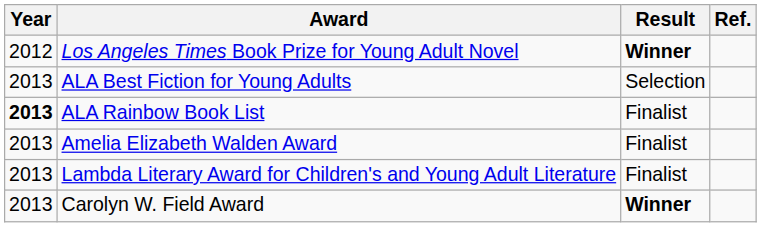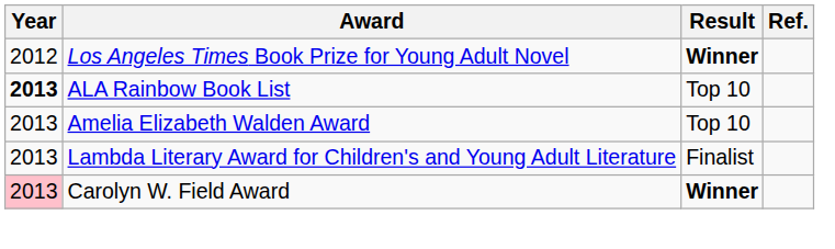 <table class="wikitable sortable mw-collapsible">
 <tr>
 <th>Year</th>
 <th>Award</th>
 <th>Result</th>
 <th>Ref.</th>
 </tr>
 <tr>
 <td>2012</td>
 <td><a href='#'><em>Los Angeles Times</em> Book Prize for Young Adult Novel</a></td>
 <td><strong>Winner</strong></td>
 <td></td>
 </tr>
 <tr>
-<td>2013</td>
-<td><a href='#'>ALA Best Fiction for Young Adults</a></td>
-<td>Selection</td>
-<td></td>
-</tr>
-<tr>
 <td><strong>2013</strong></td>
 <td><a href='#'>ALA Rainbow Book List</a></td>
-<td>Finalist</td>
+<td>Top 10</td>
 <td></td>
 </tr>
 <tr>
 <td>2013</td>
 <td><a href='#'>Amelia Elizabeth Walden Award</a></td>
-<td>Finalist</td>
+<td>Top 10</td>
 <td></td>
 </tr>
 <tr>
 <td>2013</td>
 <td><a href='#'>Lambda Literary Award for Children's and Young Adult Literature</a></td>
 <td>Finalist</td>
 <td></td>
 </tr>
 <tr>
-<td>2013</td>
+<td style="background: pink;">2013</td>
 <td>Carolyn W. Field Award</td>
 <td><strong>Winner</strong></td>
 <td></td>
 </tr>
 </table>
